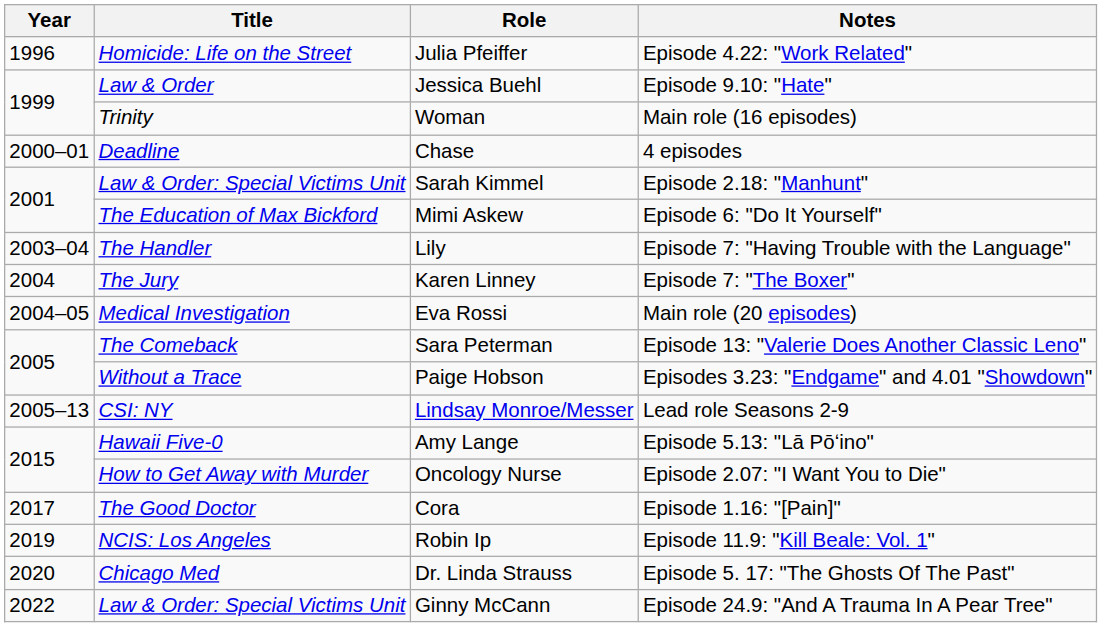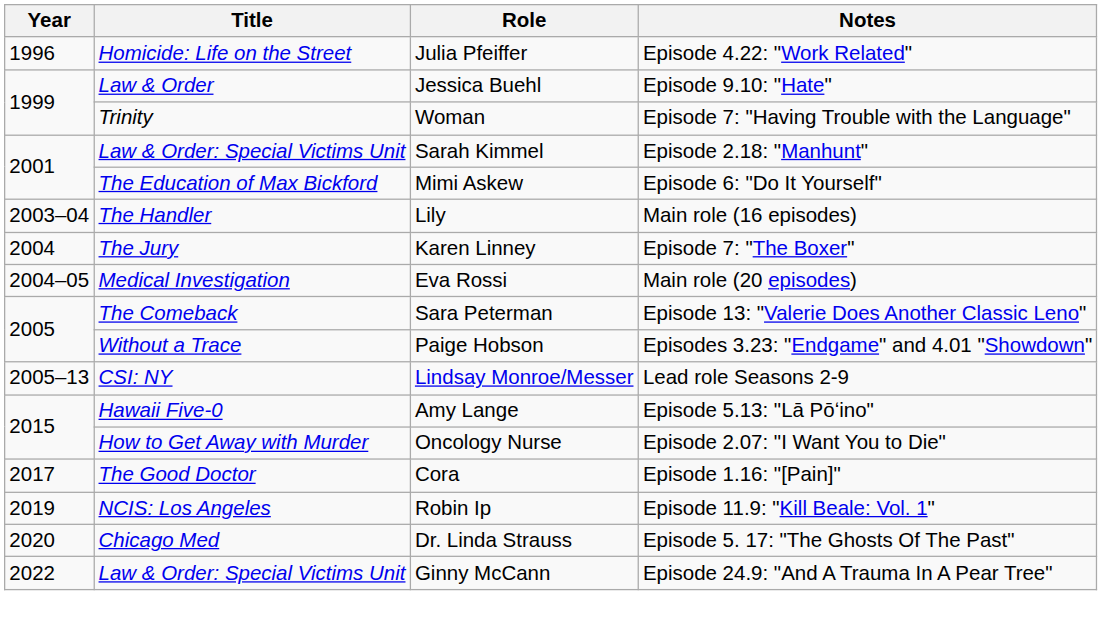 <table class="wikitable sortable" border="1">
 <tr>
 <th>Year</th>
 <th>Title</th>
 <th>Role</th>
 <th class="unsortable">Notes</th>
 </tr>
 <tr>
 <td>1996</td>
 <td><em><a href='#'>Homicide: Life on the Street</a></em></td>
 <td>Julia Pfeiffer</td>
 <td>Episode 4.22: "<a href='#'>Work Related</a>"</td>
 </tr>
 <tr>
 <td rowspan="2">1999</td>
 <td><em><a href='#'>Law & Order</a></em></td>
 <td>Jessica Buehl</td>
 <td>Episode 9.10: "<a href='#'>Hate</a>"</td>
 </tr>
 <tr>
 <td><em>Trinity</em></td>
 <td>Woman</td>
-<td>Main role (16 episodes)</td>
-</tr>
-<tr>
-<td>2000–01</td>
-<td><em><a href='#'>Deadline</a></em></td>
-<td>Chase</td>
-<td>4 episodes</td>
+<td>Episode 7: "Having Trouble with the Language"</td>
 </tr>
 <tr>
 <td rowspan="2">2001</td>
 <td><em><a href='#'>Law & Order: Special Victims Unit</a></em></td>
 <td>Sarah Kimmel</td>
 <td>Episode 2.18: "<a href='#'>Manhunt</a>"</td>
 </tr>
 <tr>
 <td><em><a href='#'>The Education of Max Bickford</a></em></td>
 <td>Mimi Askew</td>
 <td>Episode 6: "Do It Yourself"</td>
 </tr>
 <tr>
 <td>2003–04</td>
 <td><em><a href='#'>The Handler</a></em></td>
 <td>Lily</td>
-<td>Episode 7: "Having Trouble with the Language"</td>
+<td>Main role (16 episodes)</td>
 </tr>
 <tr>
 <td>2004</td>
 <td><em><a href='#'>The Jury</a></em></td>
 <td>Karen Linney</td>
 <td>Episode 7: "<a href='#'>The Boxer</a>"</td>
 </tr>
 <tr>
 <td>2004–05</td>
 <td><em><a href='#'>Medical Investigation</a></em></td>
 <td>Eva Rossi</td>
 <td>Main role (20 <a href='#'>episodes</a>)</td>
 </tr>
 <tr>
 <td rowspan="2">2005</td>
 <td><em><a href='#'>The Comeback</a></em></td>
 <td>Sara Peterman</td>
 <td>Episode 13: "<a href='#'>Valerie Does Another Classic Leno</a>"</td>
 </tr>
 <tr>
 <td><em><a href='#'>Without a Trace</a></em></td>
 <td>Paige Hobson</td>
 <td>Episodes 3.23: "<a href='#'>Endgame</a>" and 4.01 "<a href='#'>Showdown</a>"</td>
 </tr>
 <tr>
 <td>2005–13</td>
 <td><em><a href='#'>CSI: NY</a></em></td>
 <td><a href='#'>Lindsay Monroe/Messer</a></td>
 <td>Lead role Seasons 2-9</td>
 </tr>
 <tr>
 <td rowspan="2">2015</td>
 <td><em><a href='#'>Hawaii Five-0</a></em></td>
 <td>Amy Lange</td>
 <td>Episode 5.13: "Lā Pōʻino"</td>
 </tr>
 <tr>
 <td><em><a href='#'>How to Get Away with Murder</a></em></td>
 <td>Oncology Nurse</td>
 <td>Episode 2.07: "I Want You to Die"</td>
 </tr>
 <tr>
 <td>2017</td>
 <td><em><a href='#'>The Good Doctor</a></em></td>
 <td>Cora</td>
 <td>Episode 1.16: "[Pain]"</td>
 </tr>
 <tr>
 <td>2019</td>
 <td><em><a href='#'>NCIS: Los Angeles</a></em></td>
 <td>Robin Ip</td>
 <td>Episode 11.9: "<a href='#'>Kill Beale: Vol. 1</a>"</td>
 </tr>
 <tr>
 <td>2020</td>
 <td><em><a href='#'>Chicago Med</a></em></td>
 <td>Dr. Linda Strauss</td>
 <td>Episode 5. 17: "The Ghosts Of The Past"</td>
 </tr>
 <tr>
 <td>2022</td>
 <td><em><a href='#'>Law & Order: Special Victims Unit</a></em></td>
 <td>Ginny McCann</td>
 <td>Episode 24.9: "And A Trauma In A Pear Tree"</td>
 </tr>
 </table>
